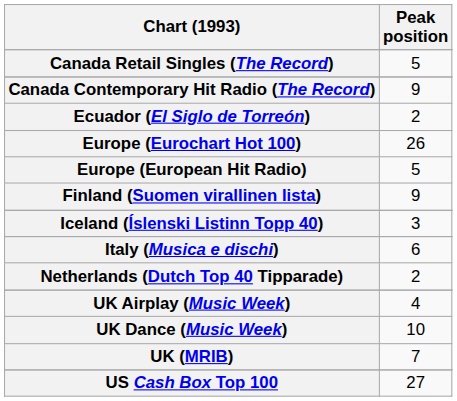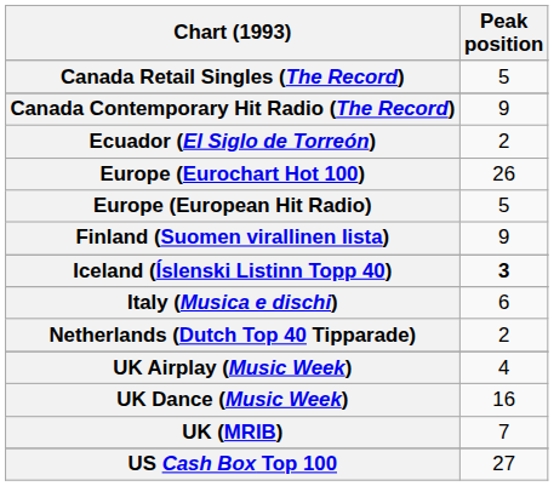 <table class="wikitable sortable plainrowheaders" style="text-align:center">
 <tr>
 <th>Chart (1993)</th>
 <th>Peak<br>position</th>
 </tr>
 <tr>
 </tr>
 <tr>
 </tr>
 <tr>
 <th scope="row">Canada Retail Singles (<em><a href='#'>The Record</a></em>)</th>
 <td>5</td>
 </tr>
 <tr>
 </tr>
 <tr>
 <th scope="row">Canada Contemporary Hit Radio (<em><a href='#'>The Record</a></em>)</th>
 <td>9</td>
 </tr>
 <tr>
 <th scope="row">Ecuador (<em><a href='#'>El Siglo de Torreón</a></em>)</th>
 <td>2</td>
 </tr>
 <tr>
 <th scope="row">Europe (<a href='#'>Eurochart Hot 100</a>)</th>
 <td>26</td>
 </tr>
 <tr>
 <th scope="row">Europe (European Hit Radio)</th>
 <td>5</td>
 </tr>
 <tr>
 <th scope="row">Finland (<a href='#'>Suomen virallinen lista</a>)</th>
 <td>9</td>
 </tr>
 <tr>
 </tr>
 <tr>
 </tr>
 <tr>
 <th scope="row">Iceland (<a href='#'>Íslenski Listinn Topp 40</a>)</th>
-<td>3</td>
+<td><strong>3</strong></td>
 </tr>
 <tr>
 </tr>
 <tr>
 <th scope="row">Italy (<em><a href='#'>Musica e dischi</a></em>)</th>
 <td>6</td>
 </tr>
 <tr>
 <th scope="row">Netherlands (<a href='#'>Dutch Top 40</a> Tipparade)</th>
 <td>2</td>
 </tr>
 <tr>
 </tr>
 <tr>
 </tr>
 <tr>
 </tr>
 <tr>
 </tr>
 <tr>
 <th scope="row">UK Airplay (<em><a href='#'>Music Week</a></em>)</th>
 <td>4</td>
 </tr>
 <tr>
 <th scope="row">UK Dance (<em><a href='#'>Music Week</a></em>)</th>
-<td>10</td>
+<td>16</td>
 </tr>
 <tr>
 <th scope="row">UK (<a href='#'>MRIB</a>)</th>
 <td>7</td>
 </tr>
 <tr>
 </tr>
 <tr>
 </tr>
 <tr>
 </tr>
 <tr>
 <th scope="row">US <a href='#'><em>Cash Box</em> Top 100</a></th>
 <td>27</td>
 </tr>
 </table>
